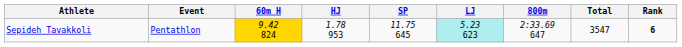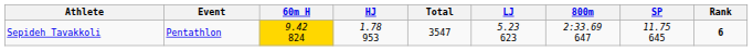 <table class="wikitable" width="75%" style="text-align:center; font-size:90%">
 <tr>
 <th width="15%">Athlete</th>
 <th width="9%">Event</th>
 <th width="7%"><a href='#'>60m H</a></th>
 <th width="7%"><a href='#'>HJ</a></th>
-<th width="7%"><a href='#'>SP</a></th>
+<th width="6%">Total</th>
 <th width="7%"><a href='#'>LJ</a></th>
 <th width="7%"><a href='#'>800m</a></th>
-<th width="6%">Total</th>
+<th width="7%"><a href='#'>SP</a></th>
 <th width="5%">Rank</th>
 </tr>
 <tr>
 <td align="left"><a href='#'>Sepideh Tavakkoli</a></td>
 <td align="left"><a href='#'>Pentathlon</a></td>
 <td style="background: gold;"><em>9.42</em><br>824</td>
 <td><em>1.78</em><br>953</td>
+<td>3547</td>
+<td><em>5.23</em><br>623</td>
+<td><em>2:33.69</em><br>647</td>
 <td><em>11.75</em><br>645</td>
-<td style="background: paleturquoise;"><em>5.23</em><br>623</td>
-<td><em>2:33.69</em><br>647</td>
-<td>3547</td>
 <td><strong>6</strong></td>
 </tr>
 </table>
